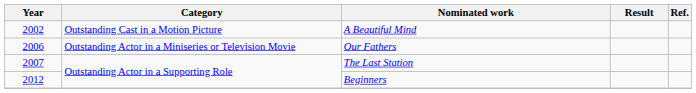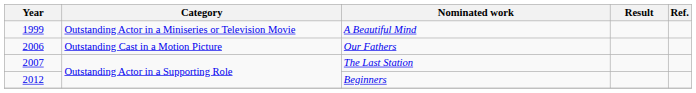 <table class=wikitable>
 <tr>
 <th scope="col" style="width:5em;">Year</th>
 <th scope="col" style="width:26em;">Category</th>
 <th scope="col" style="width:25em;">Nominated work</th>
 <th scope="col" style="width:5em;">Result</th>
 <th>Ref.</th>
 </tr>
 <tr>
-<td style="text-align:center;"><a href='#'>2002</a></td>
-<td><a href='#'>Outstanding Cast in a Motion Picture</a></td>
+<td style="text-align:center;"><a href='#'>1999</a></td>
+<td><a href='#'>Outstanding Actor in a Miniseries or Television Movie</a></td>
 <td><em><a href='#'>A Beautiful Mind</a></em></td>
 <td></td>
 <td style="text-align:center;"></td>
 </tr>
 <tr>
 <td style="text-align:center;"><a href='#'>2006</a></td>
-<td><a href='#'>Outstanding Actor in a Miniseries or Television Movie</a></td>
+<td><a href='#'>Outstanding Cast in a Motion Picture</a></td>
 <td><em><a href='#'>Our Fathers</a></em></td>
 <td></td>
 <td style="text-align:center;"></td>
 </tr>
 <tr>
 <td style="text-align:center;"><a href='#'>2007</a></td>
 <td rowspan=2><a href='#'>Outstanding Actor in a Supporting Role</a></td>
 <td><em><a href='#'>The Last Station</a></em></td>
 <td></td>
 <td style="text-align:center;"></td>
 </tr>
 <tr>
 <td style="text-align:center;"><a href='#'>2012</a></td>
 <td><em><a href='#'>Beginners</a></em></td>
 <td></td>
 <td style="text-align:center;"></td>
 </tr>
 <tr>
 </tr>
 </table>
